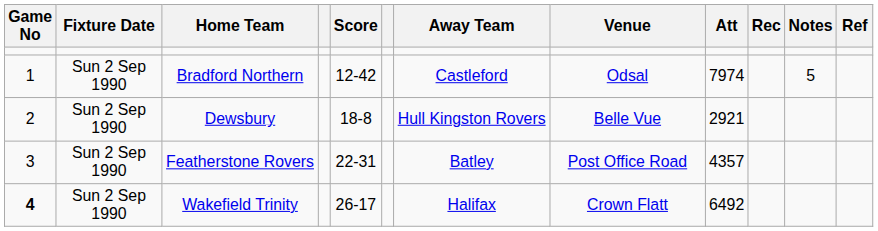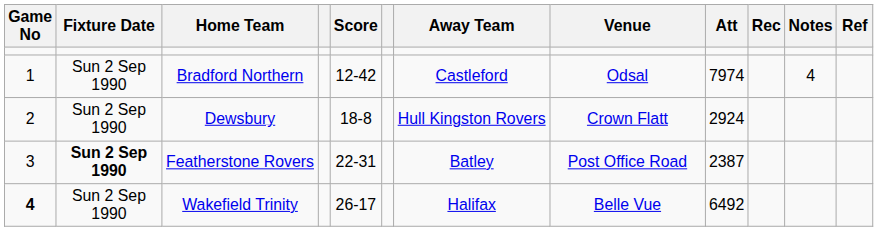 <table class="wikitable" style="text-align:center;">
 <tr>
 <th width=20 abbr="No">Game No</th>
 <th width=100 abbr="Date">Fixture Date</th>
 <th width=150 abbr="Home Team">Home Team</th>
 <th width=5 abbr="space"></th>
 <th width=20 abbr="Score">Score</th>
 <th width=5 abbr="space"></th>
 <th width=150 abbr="Away Team">Away Team</th>
 <th width=150 abbr="Venue">Venue</th>
 <th width=30 abbr="Att">Att</th>
 <th width=30 abbr="Rec">Rec</th>
 <th width=20 abbr="Notes">Notes</th>
 <th width=30 abbr="Ref">Ref</th>
 </tr>
 <tr>
 <td></td>
 <td></td>
 <td></td>
 <td></td>
 <td></td>
 <td></td>
 <td></td>
 <td></td>
 <td></td>
 <td></td>
 <td></td>
 </tr>
 <tr>
 <td>1</td>
 <td>Sun 2 Sep 1990</td>
 <td><a href='#'>Bradford Northern</a></td>
 <td></td>
 <td>12-42</td>
 <td></td>
 <td><a href='#'>Castleford</a></td>
 <td><a href='#'>Odsal</a></td>
 <td>7974</td>
 <td></td>
-<td>5</td>
+<td>4</td>
 <td></td>
 </tr>
 <tr>
 <td>2</td>
 <td>Sun 2 Sep 1990</td>
 <td><a href='#'>Dewsbury</a></td>
 <td></td>
 <td>18-8</td>
 <td></td>
 <td><a href='#'>Hull Kingston Rovers</a></td>
-<td><a href='#'>Belle Vue</a></td>
-<td>2921</td>
+<td><a href='#'>Crown Flatt</a></td>
+<td>2924</td>
 <td></td>
 <td></td>
 <td></td>
 </tr>
 <tr>
 <td>3</td>
-<td>Sun 2 Sep 1990</td>
+<td><strong>Sun 2 Sep 1990</strong></td>
 <td><a href='#'>Featherstone Rovers</a></td>
 <td></td>
 <td>22-31</td>
 <td></td>
 <td><a href='#'>Batley</a></td>
 <td><a href='#'>Post Office Road</a></td>
-<td>4357</td>
+<td>2387</td>
 <td></td>
 <td></td>
 <td></td>
 </tr>
 <tr>
 <td><strong>4</strong></td>
 <td>Sun 2 Sep 1990</td>
 <td><a href='#'>Wakefield Trinity</a></td>
 <td></td>
 <td>26-17</td>
 <td></td>
 <td><a href='#'>Halifax</a></td>
-<td><a href='#'>Crown Flatt</a></td>
+<td><a href='#'>Belle Vue</a></td>
 <td>6492</td>
 <td></td>
 <td></td>
 <td></td>
 </tr>
 </table>
